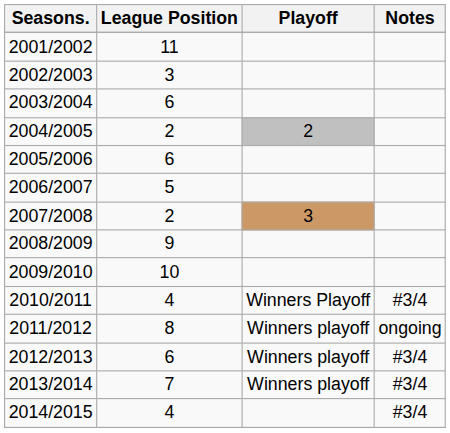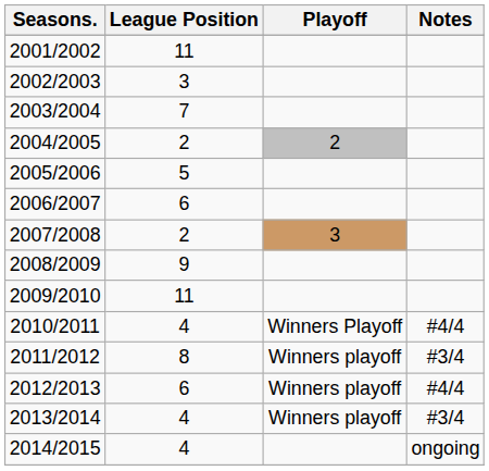 <table class="wikitable" style="text-align: center;">
 <tr>
 <th valign=center>Seasons.</th>
 <th>League Position</th>
 <th>Playoff</th>
 <th>Notes</th>
 </tr>
 <tr>
 </tr>
 <tr>
 <td>2001/2002</td>
 <td>11</td>
 <td></td>
 <td></td>
 </tr>
 <tr>
 <td>2002/2003</td>
 <td>3</td>
 <td></td>
 <td></td>
 </tr>
 <tr>
 <td>2003/2004</td>
-<td>6</td>
+<td>7</td>
 <td></td>
 <td></td>
 </tr>
 <tr>
 <td>2004/2005</td>
 <td>2</td>
 <td style="text-align:central; background:silver;">2</td>
 <td></td>
 </tr>
 <tr>
 <td>2005/2006</td>
-<td>6</td>
+<td>5</td>
 <td></td>
 <td></td>
 </tr>
 <tr>
 <td>2006/2007</td>
-<td>5</td>
+<td>6</td>
 <td></td>
 <td></td>
 </tr>
 <tr>
 <td>2007/2008</td>
 <td>2</td>
 <td style="background: #cc9966">3</td>
 <td></td>
 </tr>
 <tr>
 <td>2008/2009</td>
 <td>9</td>
 <td></td>
 <td></td>
 </tr>
 <tr>
 <td>2009/2010</td>
-<td>10</td>
+<td>11</td>
 <td></td>
 <td></td>
 </tr>
 <tr>
 <td>2010/2011</td>
 <td>4</td>
 <td>Winners Playoff</td>
-<td>#3/4</td>
+<td>#4/4</td>
 </tr>
 <tr>
 <td>2011/2012</td>
 <td>8</td>
 <td>Winners playoff</td>
-<td>ongoing</td>
+<td>#3/4</td>
 </tr>
 <tr>
 <td>2012/2013</td>
 <td>6</td>
 <td>Winners playoff</td>
-<td>#3/4</td>
+<td>#4/4</td>
 </tr>
 <tr>
 <td>2013/2014</td>
-<td>7</td>
+<td>4</td>
 <td>Winners playoff</td>
 <td>#3/4</td>
 </tr>
 <tr>
 <td>2014/2015</td>
 <td>4</td>
 <td></td>
-<td>#3/4</td>
+<td>ongoing</td>
 </tr>
 <tr>
 </tr>
 </table>
